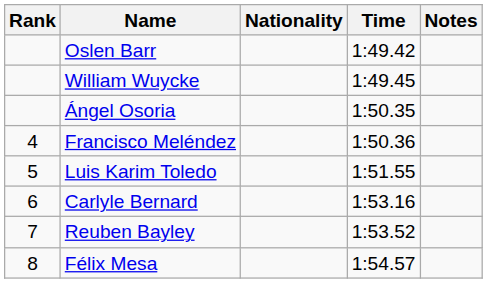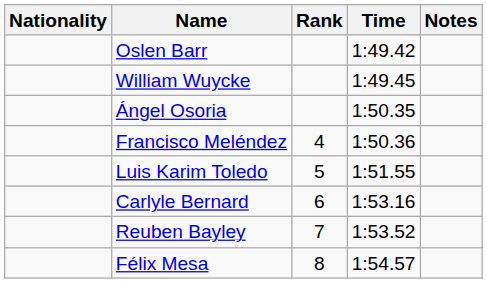 <table class="wikitable sortable" style="text-align:center;font-size:95%">
 <tr>
+<th>Nationality</th>
+<th>Name</th>
 <th>Rank</th>
-<th>Name</th>
-<th>Nationality</th>
 <th>Time</th>
 <th>Notes</th>
 </tr>
 <tr>
+<td align=left></td>
+<td align=left><a href='#'>Oslen Barr</a></td>
 <td></td>
-<td align=left><a href='#'>Oslen Barr</a></td>
-<td align=left></td>
 <td>1:49.42</td>
 <td></td>
 </tr>
 <tr>
+<td align=left></td>
+<td align=left><a href='#'>William Wuycke</a></td>
 <td></td>
-<td align=left><a href='#'>William Wuycke</a></td>
-<td align=left></td>
 <td>1:49.45</td>
 <td></td>
 </tr>
 <tr>
+<td align=left></td>
+<td align=left><a href='#'>Ángel Osoria</a></td>
 <td></td>
-<td align=left><a href='#'>Ángel Osoria</a></td>
-<td align=left></td>
 <td>1:50.35</td>
 <td></td>
 </tr>
 <tr>
+<td align=left></td>
+<td align=left><a href='#'>Francisco Meléndez</a></td>
 <td>4</td>
-<td align=left><a href='#'>Francisco Meléndez</a></td>
-<td align=left></td>
 <td>1:50.36</td>
 <td></td>
 </tr>
 <tr>
+<td align=left></td>
+<td align=left><a href='#'>Luis Karim Toledo</a></td>
 <td>5</td>
-<td align=left><a href='#'>Luis Karim Toledo</a></td>
-<td align=left></td>
 <td>1:51.55</td>
 <td></td>
 </tr>
 <tr>
+<td align=left></td>
+<td align=left><a href='#'>Carlyle Bernard</a></td>
 <td>6</td>
-<td align=left><a href='#'>Carlyle Bernard</a></td>
-<td align=left></td>
 <td>1:53.16</td>
 <td></td>
 </tr>
 <tr>
+<td align=left></td>
+<td align=left><a href='#'>Reuben Bayley</a></td>
 <td>7</td>
-<td align=left><a href='#'>Reuben Bayley</a></td>
-<td align=left></td>
 <td>1:53.52</td>
 <td></td>
 </tr>
 <tr>
+<td align=left></td>
+<td align=left><a href='#'>Félix Mesa</a></td>
 <td>8</td>
-<td align=left><a href='#'>Félix Mesa</a></td>
-<td align=left></td>
 <td>1:54.57</td>
 <td></td>
 </tr>
 </table>
